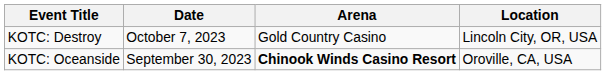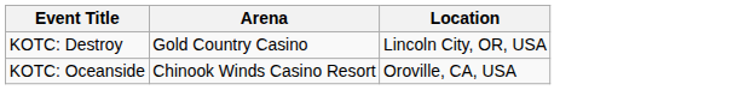 <table class="sortable wikitable succession-box" style="font-size:90%;">
 <tr>
 <th scope="col">Event Title</th>
-<th scope="col">Date</th>
 <th scope="col">Arena</th>
 <th scope="col">Location</th>
 </tr>
 <tr>
 <td>KOTC: Destroy</td>
-<td>October 7, 2023</td>
 <td>Gold Country Casino</td>
 <td>Lincoln City, OR, USA</td>
 </tr>
 <tr>
 <td>KOTC: Oceanside</td>
-<td>September 30, 2023</td>
-<td><strong>Chinook Winds Casino Resort</strong></td>
+<td>Chinook Winds Casino Resort</td>
 <td>Oroville, CA, USA</td>
 </tr>
 </table>
